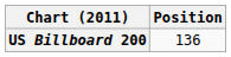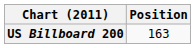 <table class="wikitable plainrowheaders" style="text-align:center">
 <tr>
 <th scope="col">Chart (2011)</th>
 <th scope="col">Position</th>
 </tr>
 <tr>
 <th scope="row">US <em>Billboard</em> 200</th>
-<td>136</td>
+<td>163</td>
 </tr>
 </table>
